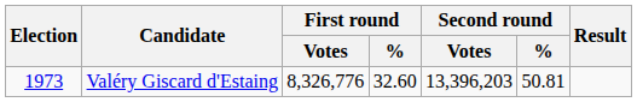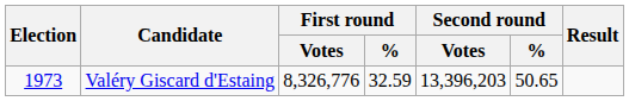 <table class="wikitable" style="text-align:center">
 <tr>
 <th rowspan="2">Election</th>
 <th rowspan="2">Candidate</th>
 <th colspan="2">First round</th>
 <th colspan="2">Second round</th>
 <th rowspan="2">Result</th>
 </tr>
 <tr>
 <th>Votes</th>
 <th>%</th>
 <th>Votes</th>
 <th>%</th>
 </tr>
 <tr>
 <td><a href='#'>1973</a></td>
 <td><a href='#'>Valéry Giscard d'Estaing</a></td>
 <td>8,326,776</td>
-<td>32.60</td>
+<td>32.59</td>
 <td>13,396,203</td>
-<td>50.81</td>
+<td>50.65</td>
 <td></td>
 </tr>
 </table>
